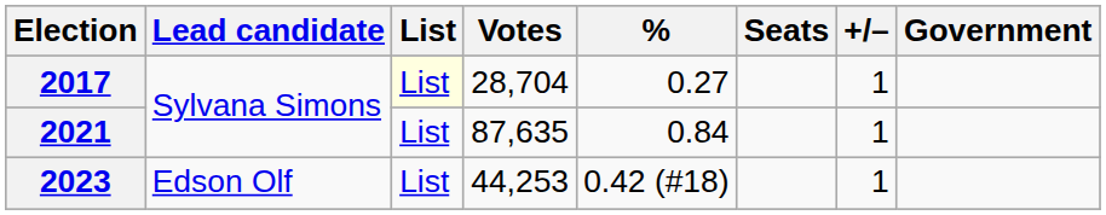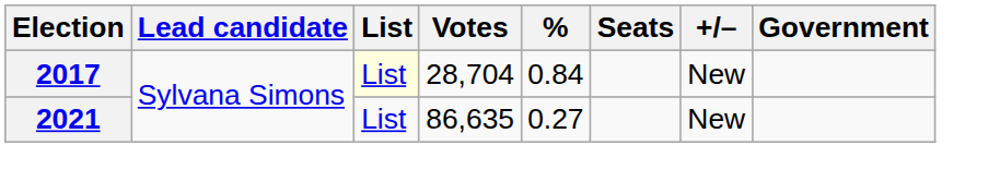 <table class="wikitable" style="text-align: right;">
 <tr>
 <th>Election</th>
 <th><a href='#'>Lead candidate</a></th>
 <th>List</th>
 <th>Votes</th>
 <th>%</th>
 <th>Seats</th>
 <th>+/–</th>
 <th>Government</th>
 </tr>
 <tr>
 <th><a href='#'>2017</a></th>
 <td rowspan="2" align="left"><a href='#'>Sylvana Simons</a></td>
 <td align="left" style="background: lightyellow;"><a href='#'>List</a></td>
 <td>28,704</td>
-<td>0.27</td>
+<td>0.84</td>
 <td></td>
-<td> 1</td>
+<td>New</td>
 <td></td>
 </tr>
 <tr>
 <th><a href='#'>2021</a></th>
 <td align="left"><a href='#'>List</a></td>
-<td>87,635</td>
-<td>0.84</td>
+<td>86,635</td>
+<td>0.27</td>
 <td></td>
-<td> 1</td>
-<td></td>
-</tr>
-<tr>
-<th><a href='#'>2023</a></th>
-<td align="left"><a href='#'>Edson Olf</a></td>
-<td align="left"><a href='#'>List</a></td>
-<td>44,253</td>
-<td>0.42 (#18)</td>
-<td></td>
-<td> 1</td>
+<td>New</td>
 <td></td>
 </tr>
 </table>
